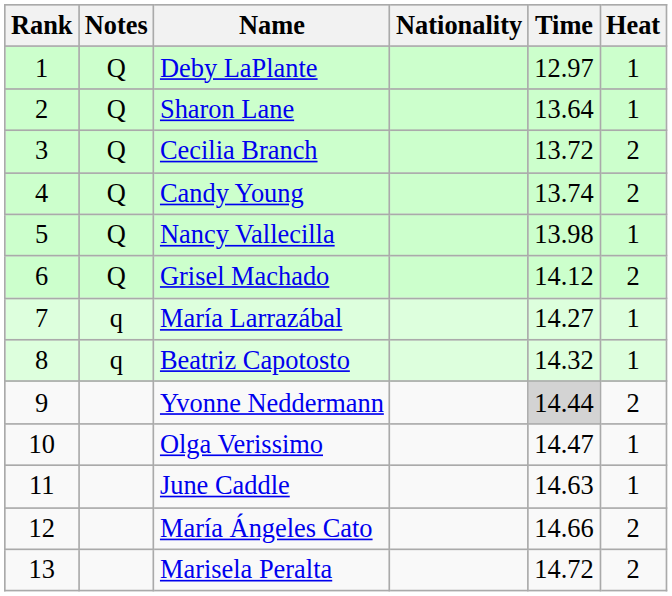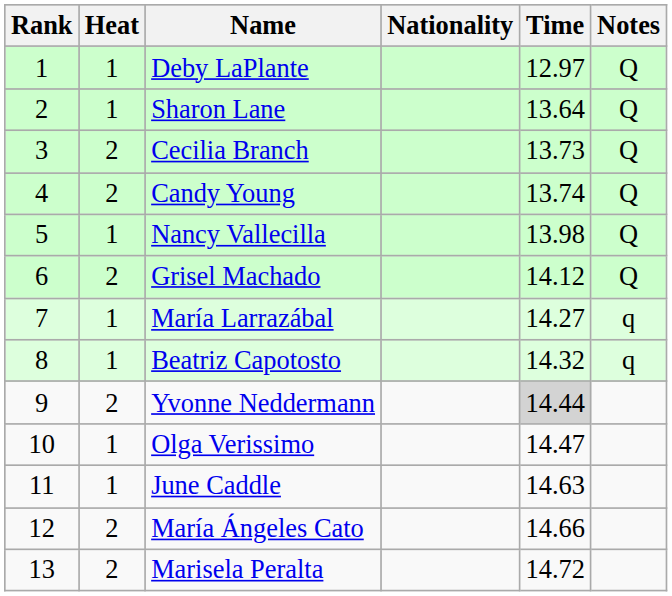 <table class="wikitable sortable" style="text-align:center">
 <tr>
 <th>Rank</th>
-<th>Notes</th>
+<th>Heat</th>
 <th>Name</th>
 <th>Nationality</th>
 <th>Time</th>
-<th>Heat</th>
+<th>Notes</th>
 </tr>
 <tr bgcolor=ccffcc>
 <td>1</td>
-<td>Q</td>
+<td>1</td>
 <td align=left><a href='#'>Deby LaPlante</a></td>
 <td align=left></td>
 <td>12.97</td>
-<td>1</td>
+<td>Q</td>
 </tr>
 <tr bgcolor=ccffcc>
 <td>2</td>
-<td>Q</td>
+<td>1</td>
 <td align=left><a href='#'>Sharon Lane</a></td>
 <td align=left></td>
 <td>13.64</td>
-<td>1</td>
+<td>Q</td>
 </tr>
 <tr bgcolor=ccffcc>
 <td>3</td>
-<td>Q</td>
+<td>2</td>
 <td align=left><a href='#'>Cecilia Branch</a></td>
 <td align=left></td>
-<td>13.72</td>
-<td>2</td>
+<td>13.73</td>
+<td>Q</td>
 </tr>
 <tr bgcolor=ccffcc>
 <td>4</td>
-<td>Q</td>
+<td>2</td>
 <td align=left><a href='#'>Candy Young</a></td>
 <td align=left></td>
 <td>13.74</td>
-<td>2</td>
+<td>Q</td>
 </tr>
 <tr bgcolor=ccffcc>
 <td>5</td>
-<td>Q</td>
+<td>1</td>
 <td align=left><a href='#'>Nancy Vallecilla</a></td>
 <td align=left></td>
 <td>13.98</td>
-<td>1</td>
+<td>Q</td>
 </tr>
 <tr bgcolor=ccffcc>
 <td>6</td>
-<td>Q</td>
+<td>2</td>
 <td align=left><a href='#'>Grisel Machado</a></td>
 <td align=left></td>
 <td>14.12</td>
-<td>2</td>
+<td>Q</td>
 </tr>
 <tr bgcolor=ddffdd>
 <td>7</td>
-<td>q</td>
+<td>1</td>
 <td align=left><a href='#'>María Larrazábal</a></td>
 <td align=left></td>
 <td>14.27</td>
-<td>1</td>
+<td>q</td>
 </tr>
 <tr bgcolor=ddffdd>
 <td>8</td>
-<td>q</td>
+<td>1</td>
 <td align=left><a href='#'>Beatriz Capotosto</a></td>
 <td align=left></td>
 <td>14.32</td>
-<td>1</td>
+<td>q</td>
 </tr>
 <tr>
 <td>9</td>
-<td></td>
+<td>2</td>
 <td align=left><a href='#'>Yvonne Neddermann</a></td>
 <td align=left></td>
 <td style="background: lightgrey;">14.44</td>
-<td>2</td>
+<td></td>
 </tr>
 <tr>
 <td>10</td>
-<td></td>
+<td>1</td>
 <td align=left><a href='#'>Olga Verissimo</a></td>
 <td align=left></td>
 <td>14.47</td>
-<td>1</td>
+<td></td>
 </tr>
 <tr>
 <td>11</td>
-<td></td>
+<td>1</td>
 <td align=left><a href='#'>June Caddle</a></td>
 <td align=left></td>
 <td>14.63</td>
-<td>1</td>
+<td></td>
 </tr>
 <tr>
 <td>12</td>
-<td></td>
+<td>2</td>
 <td align=left><a href='#'>María Ángeles Cato</a></td>
 <td align=left></td>
 <td>14.66</td>
-<td>2</td>
+<td></td>
 </tr>
 <tr>
 <td>13</td>
-<td></td>
+<td>2</td>
 <td align=left><a href='#'>Marisela Peralta</a></td>
 <td align=left></td>
 <td>14.72</td>
-<td>2</td>
+<td></td>
 </tr>
 </table>
